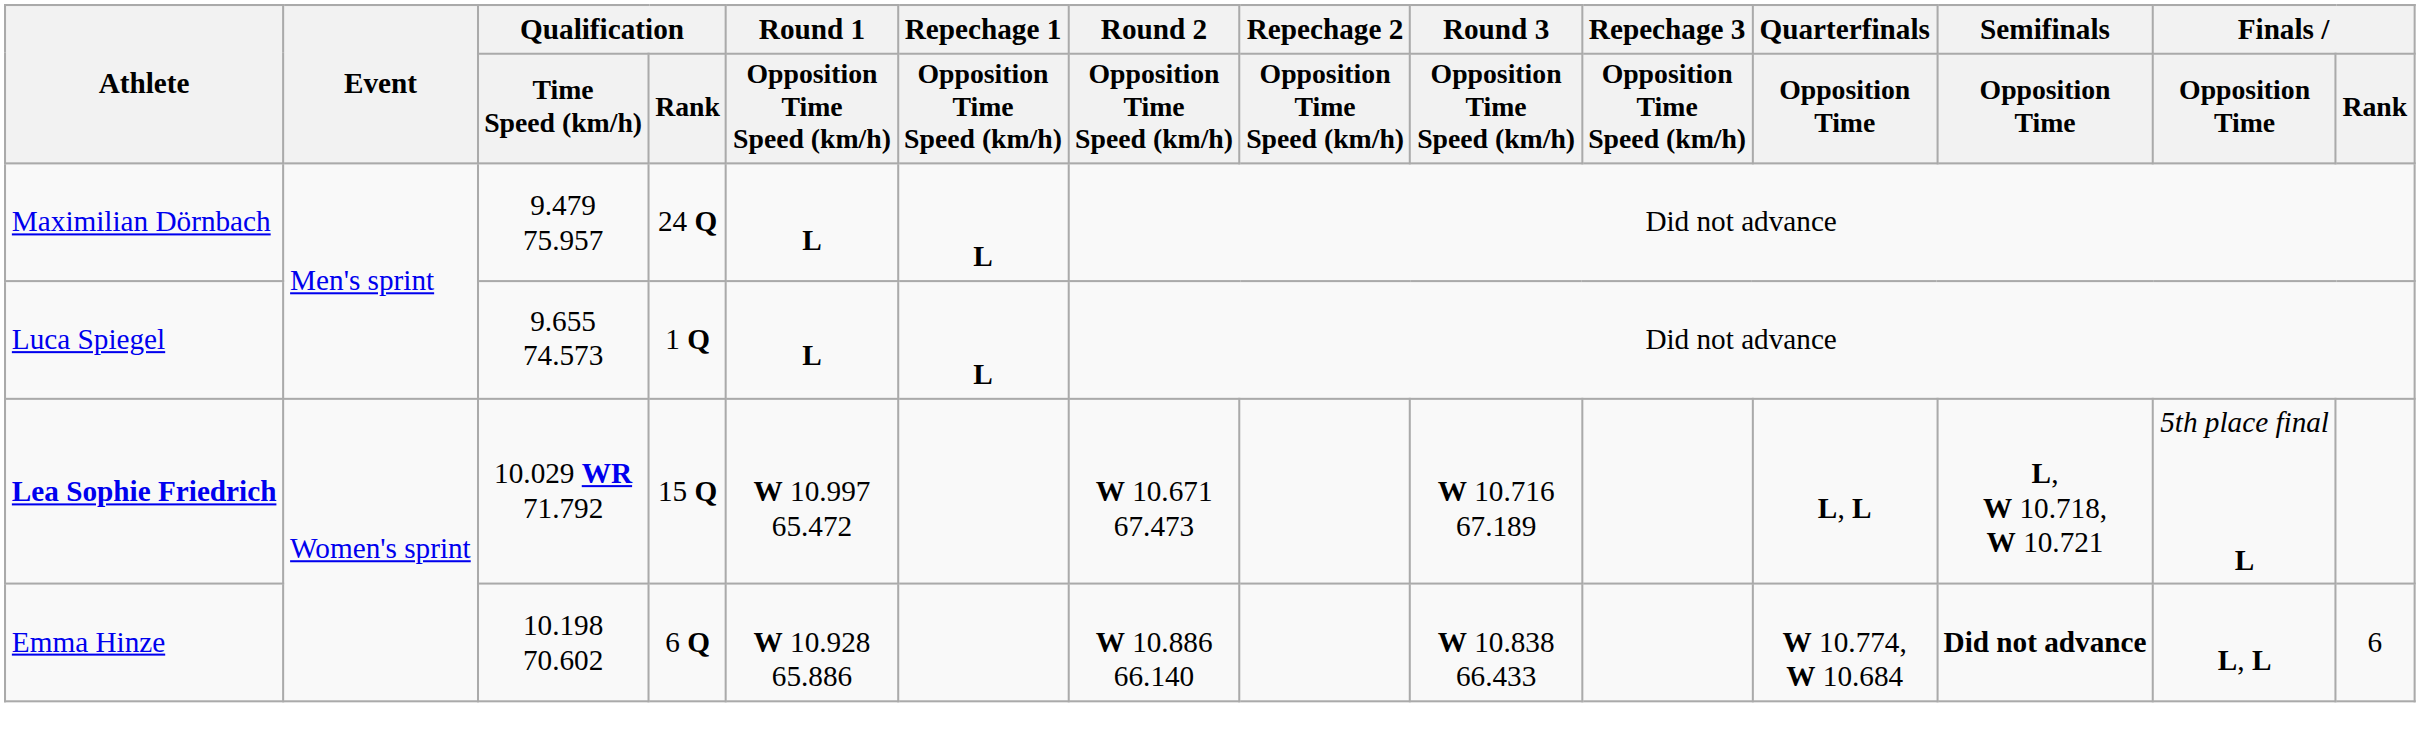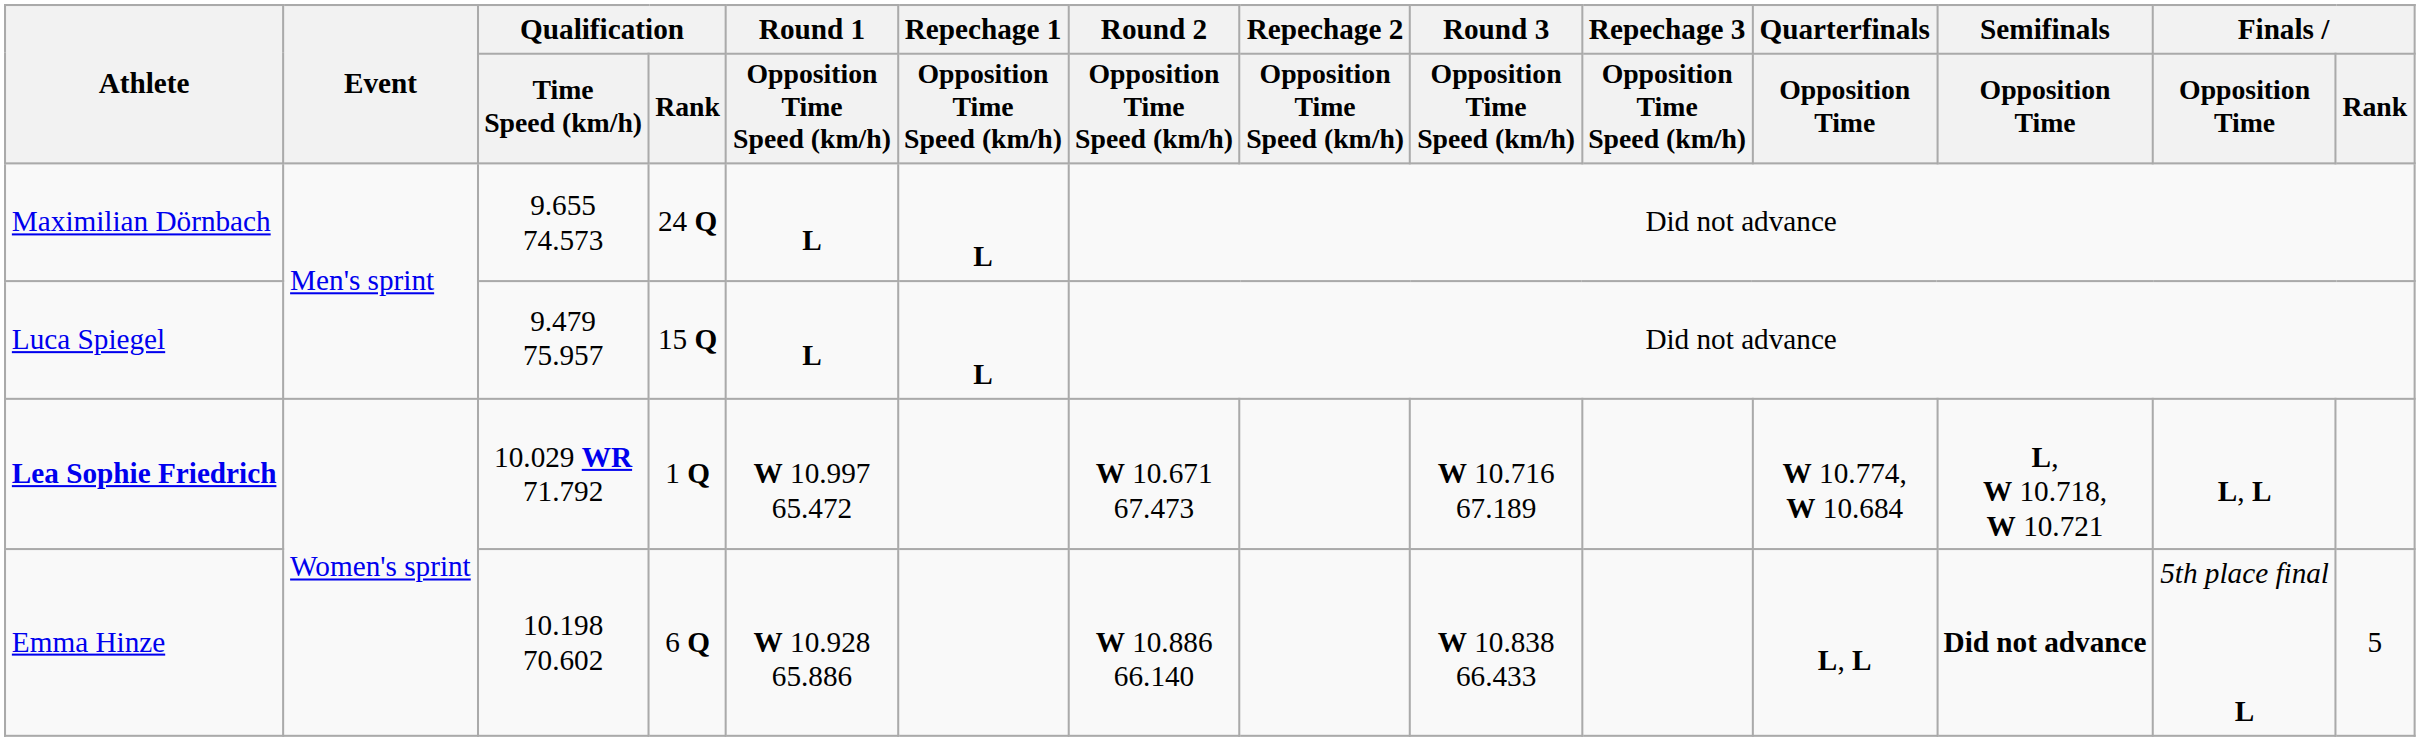 <table class=wikitable style=font-size:90%;text-align:center>
 <tr>
 <th rowspan=2>Athlete</th>
 <th rowspan=2>Event</th>
 <th colspan=2>Qualification</th>
 <th>Round 1</th>
 <th>Repechage 1</th>
 <th>Round 2</th>
 <th>Repechage 2</th>
 <th>Round 3</th>
 <th>Repechage 3</th>
 <th>Quarterfinals</th>
 <th>Semifinals</th>
 <th colspan=2>Finals / </th>
 </tr>
 <tr style=font-size:95%>
 <th>Time<br>Speed (km/h)</th>
 <th>Rank</th>
 <th>Opposition<br>Time<br>Speed (km/h)</th>
 <th>Opposition<br>Time<br>Speed (km/h)</th>
 <th>Opposition<br>Time<br>Speed (km/h)</th>
 <th>Opposition<br>Time<br>Speed (km/h)</th>
 <th>Opposition<br>Time<br>Speed (km/h)</th>
 <th>Opposition<br>Time<br>Speed (km/h)</th>
 <th>Opposition<br>Time</th>
 <th>Opposition<br>Time</th>
 <th>Opposition<br>Time</th>
 <th>Rank</th>
 </tr>
 <tr>
 <td align=left><a href='#'>Maximilian Dörnbach</a></td>
 <td align=left rowspan=2><a href='#'>Men's sprint</a></td>
-<td>9.479<br>75.957</td>
+<td>9.655<br>74.573</td>
 <td>24 <strong>Q</strong></td>
 <td><br><strong>L</strong></td>
 <td><br><br><strong>L</strong></td>
 <td colspan=9>Did not advance</td>
 </tr>
 <tr>
 <td align=left><a href='#'>Luca Spiegel</a></td>
-<td>9.655<br>74.573</td>
-<td>1 <strong>Q</strong></td>
+<td>9.479<br>75.957</td>
+<td>15 <strong>Q</strong></td>
 <td><br><strong>L</strong></td>
 <td><br><br><strong>L</strong></td>
 <td colspan=9>Did not advance</td>
 </tr>
 <tr>
 <td align=left><strong><a href='#'>Lea Sophie Friedrich</a></strong></td>
 <td align=left rowspan=2><a href='#'>Women's sprint</a></td>
 <td>10.029 <strong><a href='#'>WR</a></strong><br>71.792</td>
-<td>15 <strong>Q</strong></td>
+<td>1 <strong>Q</strong></td>
 <td><br><strong>W</strong> 10.997<br>65.472</td>
 <td></td>
 <td><br><strong>W</strong> 10.671<br>67.473</td>
 <td></td>
 <td><br><strong>W</strong> 10.716<br>67.189</td>
 <td></td>
+<td><br><strong>W</strong> 10.774,<br><strong>W</strong> 10.684</td>
+<td><br><strong>L</strong>,<br><strong>W</strong> 10.718,<br><strong>W</strong> 10.721</td>
 <td><br><strong>L</strong>, <strong>L</strong></td>
-<td><br><strong>L</strong>,<br><strong>W</strong> 10.718,<br><strong>W</strong> 10.721</td>
-<td><em>5th place final</em><br><br><br><br><strong>L</strong></td>
 <td></td>
 </tr>
 <tr>
 <td align=left><a href='#'>Emma Hinze</a></td>
 <td>10.198<br>70.602</td>
 <td>6 <strong>Q</strong></td>
 <td><br><strong>W</strong> 10.928<br>65.886</td>
 <td></td>
 <td><br><strong>W</strong> 10.886<br>66.140</td>
 <td></td>
 <td><br><strong>W</strong> 10.838<br>66.433</td>
 <td></td>
-<td><br><strong>W</strong> 10.774,<br><strong>W</strong> 10.684</td>
+<td><br><strong>L</strong>, <strong>L</strong></td>
 <td><strong>Did not advance</strong></td>
-<td><br><strong>L</strong>, <strong>L</strong></td>
-<td>6</td>
+<td><em>5th place final</em><br><br><br><br><strong>L</strong></td>
+<td>5</td>
 </tr>
 </table>
